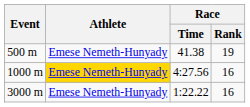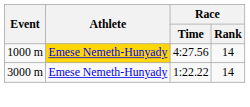 <table class="wikitable" border="1" style="font-size:90%">
 <tr>
 <th rowspan=2>Event</th>
 <th rowspan=2>Athlete</th>
 <th colspan=2>Race</th>
 </tr>
 <tr>
 <th>Time</th>
 <th>Rank</th>
 </tr>
 <tr>
-<td>500 m</td>
-<td><a href='#'>Emese Nemeth-Hunyady</a></td>
-<td align=center>41.38</td>
-<td align=center>19</td>
-</tr>
-<tr>
 <td>1000 m</td>
 <td style="background: gold;"><a href='#'>Emese Nemeth-Hunyady</a></td>
 <td align=center>4:27.56</td>
-<td align=center>16</td>
+<td align=center>14</td>
 </tr>
 <tr>
 <td>3000 m</td>
 <td><a href='#'>Emese Nemeth-Hunyady</a></td>
 <td align=center>1:22.22</td>
-<td align=center>16</td>
+<td align=center>14</td>
 </tr>
 </table>
